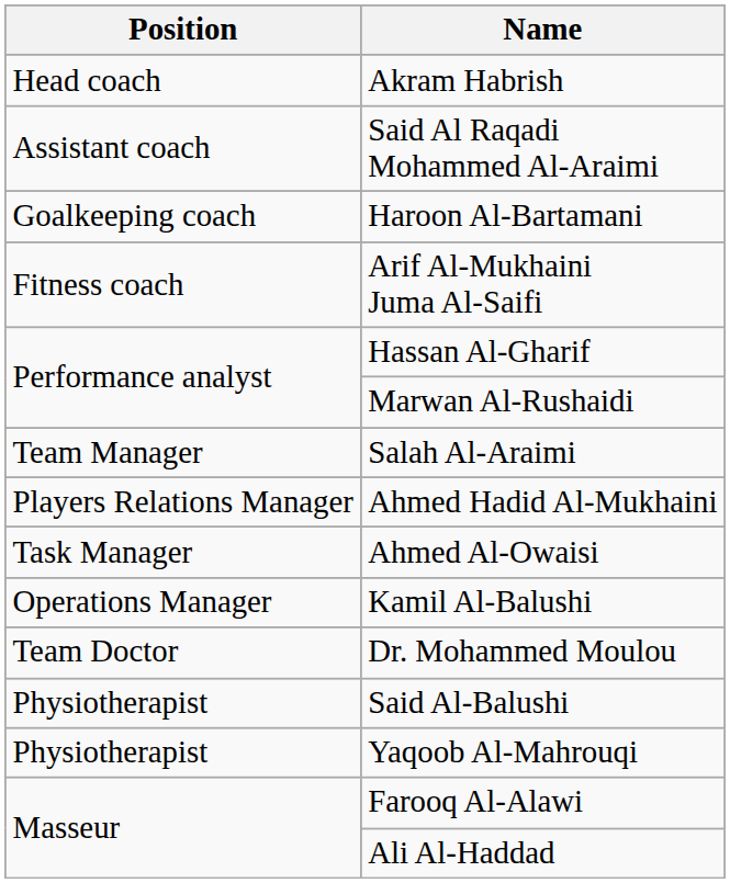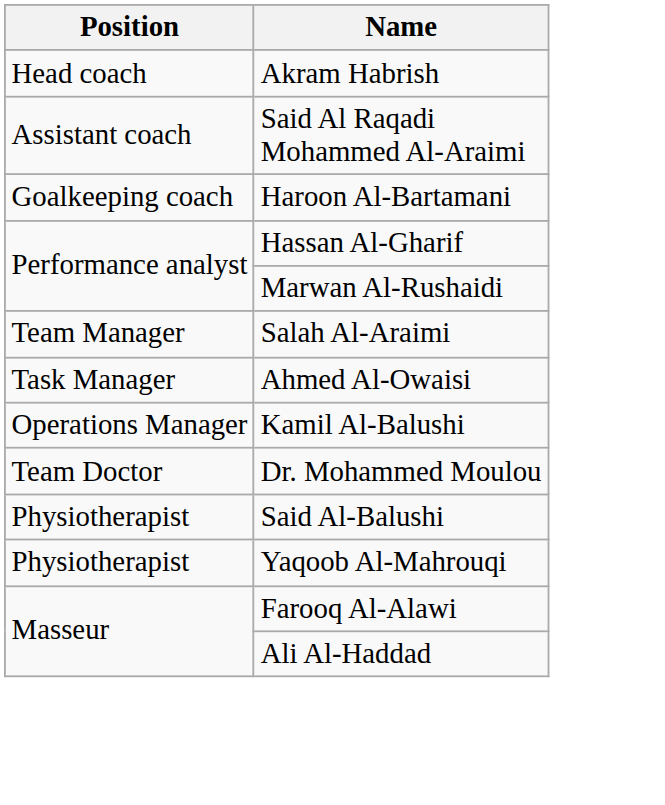 <table class="wikitable">
 <tr>
 <th>Position</th>
 <th>Name</th>
 </tr>
 <tr>
 <td>Head coach</td>
 <td> Akram Habrish</td>
 </tr>
 <tr>
 <td>Assistant coach</td>
 <td> Said Al Raqadi <br>  Mohammed Al-Araimi</td>
 </tr>
 <tr>
 <td>Goalkeeping coach</td>
 <td> Haroon Al-Bartamani</td>
 </tr>
 <tr>
-<td>Fitness coach</td>
-<td> Arif Al-Mukhaini <br>  Juma Al-Saifi</td>
-</tr>
-<tr>
 <td rowspan="2">Performance analyst</td>
 <td> Hassan Al-Gharif</td>
 </tr>
 <tr>
 <td> Marwan Al-Rushaidi</td>
 </tr>
 <tr>
 <td>Team Manager</td>
 <td> Salah Al-Araimi</td>
-</tr>
-<tr>
-<td>Players Relations Manager</td>
-<td> Ahmed Hadid Al-Mukhaini</td>
 </tr>
 <tr>
 <td>Task Manager</td>
 <td> Ahmed Al-Owaisi</td>
 </tr>
 <tr>
 <td>Operations Manager</td>
 <td> Kamil Al-Balushi</td>
 </tr>
 <tr>
 <td>Team Doctor</td>
 <td> Dr. Mohammed Moulou</td>
 </tr>
 <tr>
 <td>Physiotherapist</td>
 <td> Said Al-Balushi</td>
 </tr>
 <tr>
 <td>Physiotherapist</td>
 <td> Yaqoob Al-Mahrouqi</td>
 </tr>
 <tr>
 <td rowspan="2">Masseur</td>
 <td> Farooq Al-Alawi</td>
 </tr>
 <tr>
 <td> Ali Al-Haddad</td>
 </tr>
 </table>
